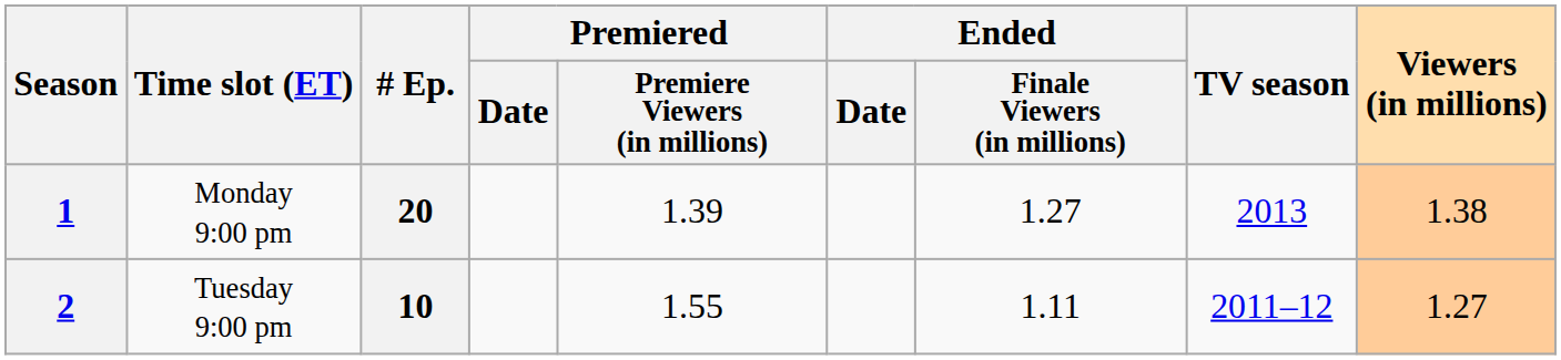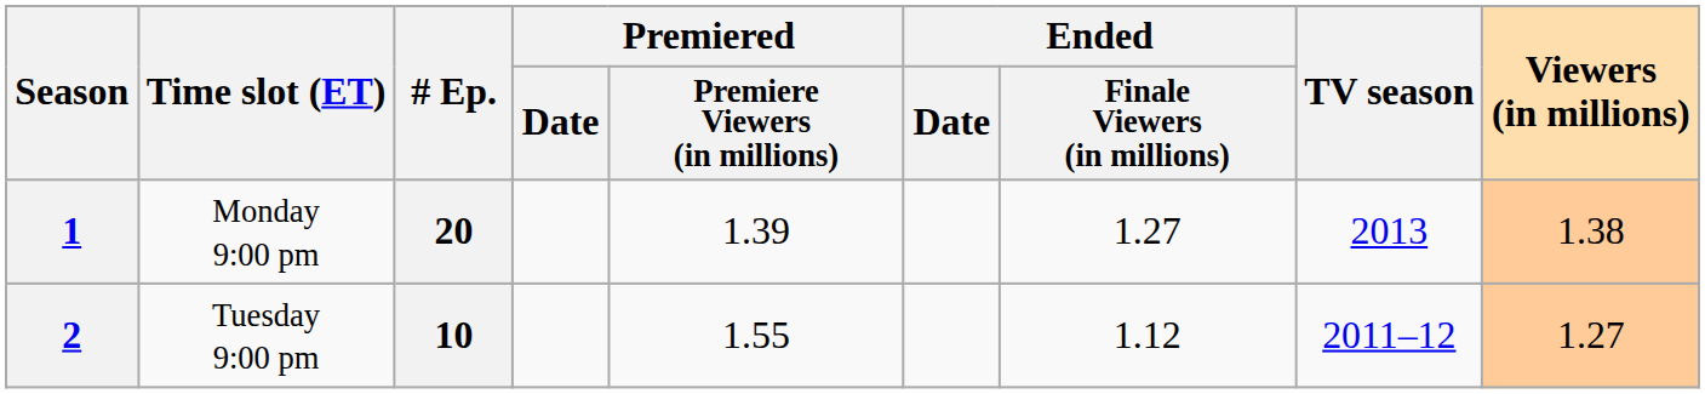 <table class="wikitable" style="text-align:center">
 <tr>
 <th rowspan=2>Season</th>
 <th rowspan=2>Time slot (<a href='#'>ET</a>)</th>
 <th style="width:7%;" rowspan="2"># Ep.</th>
 <th colspan=2>Premiered</th>
 <th colspan=2>Ended</th>
 <th rowspan=2>TV season</th>
 <th style="background:#ffdead;" rowspan=2>Viewers<br>(in millions)</th>
 </tr>
 <tr>
 <th>Date</th>
 <th span style="padding-left:2em;padding-right:2em; font-size:smaller; line-height:100%;">Premiere<br>Viewers<br>(in millions)</th>
 <th>Date</th>
 <th span style="padding-left:2em;padding-right:2em; font-size:smaller; line-height:100%;">Finale<br>Viewers<br>(in millions)</th>
 </tr>
 <tr>
 <th><a href='#'>1</a></th>
 <td><small>Monday <br>9:00 pm</small></td>
 <th>20</th>
 <td style="font-size:11px;line-height:110%"></td>
 <td>1.39</td>
 <td style="font-size:11px;line-height:110%"></td>
 <td>1.27</td>
 <td><a href='#'>2013</a></td>
 <td style="background:#fc9;">1.38</td>
 </tr>
 <tr>
 <th><a href='#'>2</a></th>
 <td><small>Tuesday <br>9:00 pm</small></td>
 <th>10</th>
 <td style="font-size:11px;line-height:110%"></td>
 <td>1.55</td>
 <td style="font-size:11px;line-height:110%"></td>
-<td>1.11</td>
+<td>1.12</td>
 <td><a href='#'>2011–12</a></td>
 <td style="background:#fc9;">1.27</td>
 </tr>
 </table>
